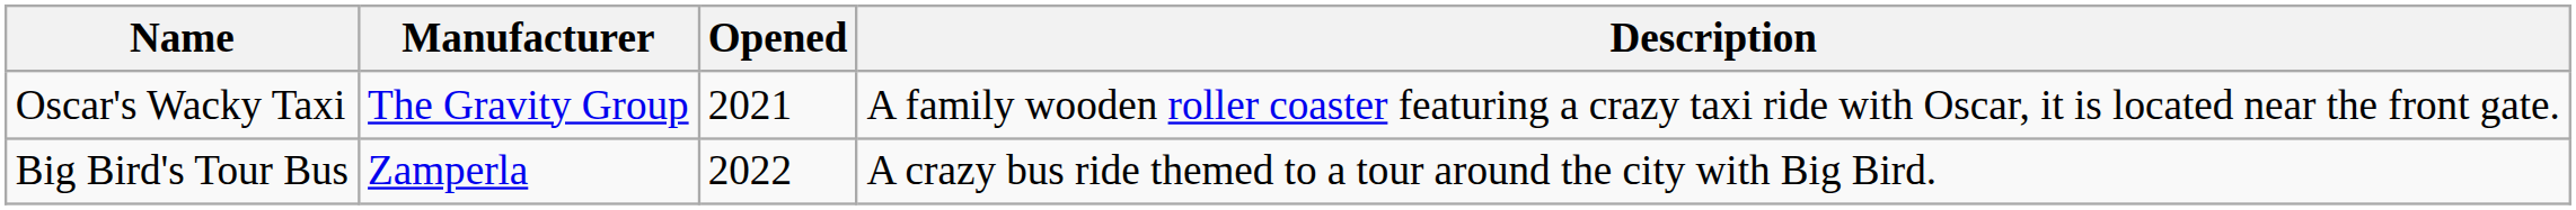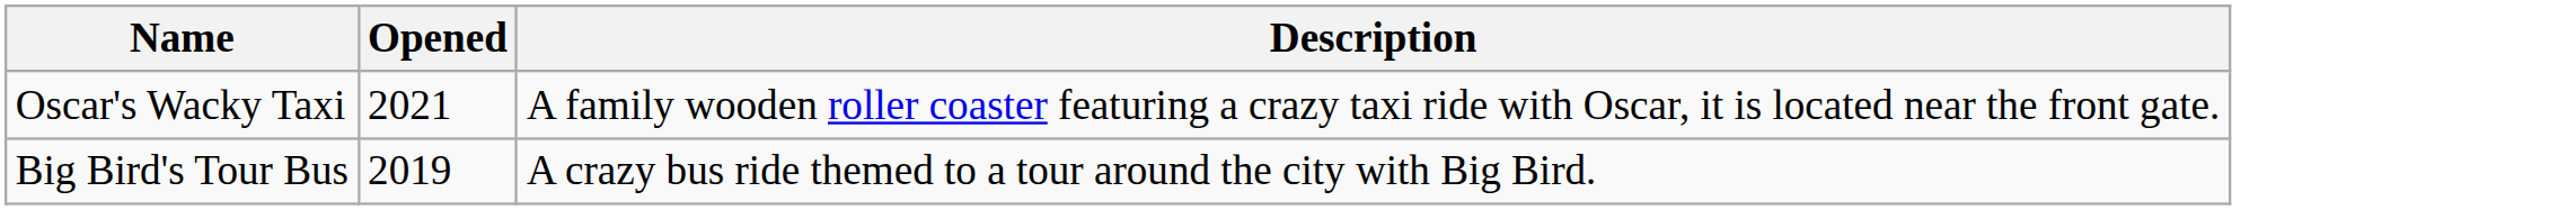 <table class="wikitable">
 <tr>
 <th>Name</th>
-<th>Manufacturer</th>
 <th>Opened</th>
 <th>Description</th>
 </tr>
 <tr>
 <td>Oscar's Wacky Taxi</td>
-<td><a href='#'>The Gravity Group</a></td>
 <td>2021</td>
 <td>A family wooden <a href='#'>roller coaster</a> featuring a crazy taxi ride with Oscar, it is located near the front gate.</td>
 </tr>
 <tr>
 <td>Big Bird's Tour Bus</td>
-<td><a href='#'>Zamperla</a></td>
-<td>2022</td>
+<td>2019</td>
 <td>A crazy bus ride themed to a tour around the city with Big Bird.</td>
 </tr>
 </table>
